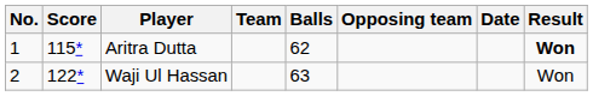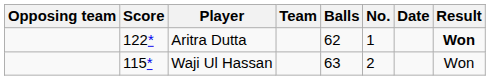 <table class="wikitable sortable" style="font-size:100%">
 <tr>
-<th>No.</th>
+<th>Opposing team</th>
 <th>Score</th>
 <th>Player</th>
 <th>Team</th>
 <th>Balls</th>
-<th>Opposing team</th>
+<th>No.</th>
 <th>Date</th>
 <th>Result</th>
 </tr>
 <tr>
-<td>1</td>
-<td>115<a href='#'>*</a></td>
+<td></td>
+<td>122<a href='#'>*</a></td>
 <td>Aritra Dutta</td>
 <td></td>
 <td> 62</td>
-<td></td>
+<td>1</td>
 <td></td>
 <td style="text-align:center"><strong>Won</strong></td>
 </tr>
 <tr>
-<td>2</td>
-<td>122<a href='#'>*</a></td>
+<td></td>
+<td>115<a href='#'>*</a></td>
 <td>Waji Ul Hassan</td>
 <td></td>
 <td> 63</td>
-<td></td>
+<td>2</td>
 <td></td>
 <td style="text-align:center">Won</td>
 </tr>
 </table>
